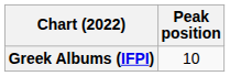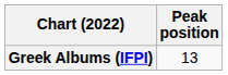 <table class="wikitable plainrowheaders" style="text-align:center;">
 <tr>
 <th scope="col">Chart (2022)</th>
 <th scope="col">Peak<br>position</th>
 </tr>
 <tr>
 <th scope="row">Greek Albums (<a href='#'>IFPI</a>)</th>
-<td>10</td>
+<td>13</td>
 </tr>
 </table>
